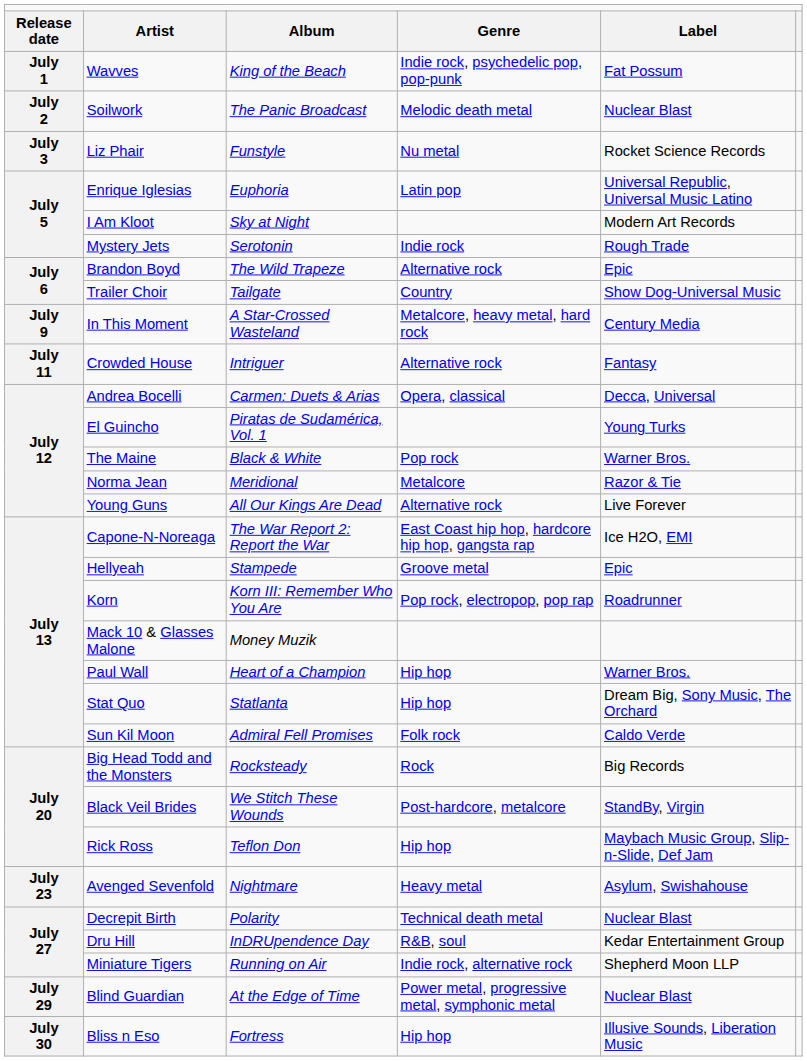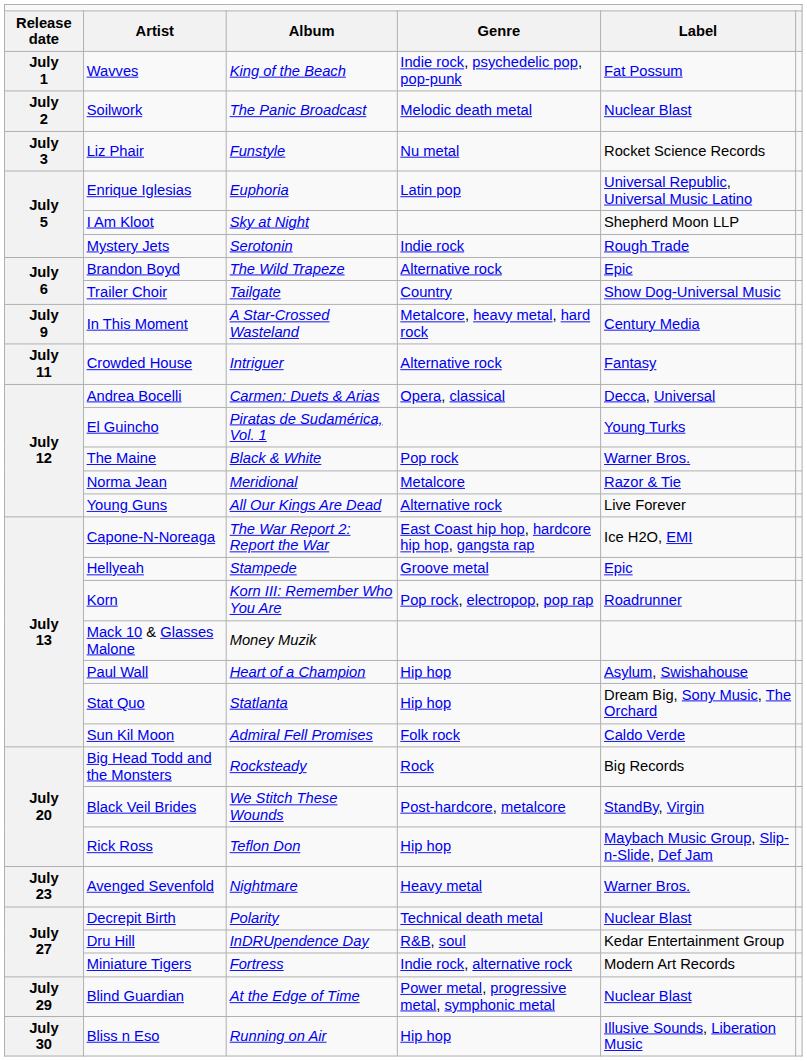 <table class="wikitable plainrowheaders">
 <tr>
 <td colspan="6" style="text-align:center;"></td>
 </tr>
 <tr>
 <th scope="col">Release date</th>
 <th scope="col">Artist</th>
 <th scope="col">Album</th>
 <th scope="col">Genre</th>
 <th scope="col">Label</th>
 <th scope="col"></th>
 </tr>
 <tr>
 <th scope="row" style="text-align:center;">July<br>1</th>
 <td><a href='#'>Wavves</a></td>
 <td><em><a href='#'>King of the Beach</a></em></td>
 <td><a href='#'>Indie rock</a>, <a href='#'>psychedelic pop</a>, <a href='#'>pop-punk</a></td>
 <td><a href='#'>Fat Possum</a></td>
 <td></td>
 </tr>
 <tr>
 <th scope="row" style="text-align:center;">July<br>2</th>
 <td><a href='#'>Soilwork</a></td>
 <td><em><a href='#'>The Panic Broadcast</a></em></td>
 <td><a href='#'>Melodic death metal</a></td>
 <td><a href='#'>Nuclear Blast</a></td>
 <td></td>
 </tr>
 <tr>
 <th scope="row" style="text-align:center;">July<br>3</th>
 <td><a href='#'>Liz Phair</a></td>
 <td><em><a href='#'>Funstyle</a></em></td>
 <td><a href='#'>Nu metal</a></td>
 <td>Rocket Science Records</td>
 <td></td>
 </tr>
 <tr>
 <th scope="row" rowspan="3" style="text-align:center;">July<br>5</th>
 <td><a href='#'>Enrique Iglesias</a></td>
 <td><em><a href='#'>Euphoria</a></em></td>
 <td><a href='#'>Latin pop</a></td>
 <td><a href='#'>Universal Republic</a>, <a href='#'>Universal Music Latino</a></td>
 <td></td>
 </tr>
 <tr>
 <td><a href='#'>I Am Kloot</a></td>
 <td><em><a href='#'>Sky at Night</a></em></td>
 <td></td>
-<td>Modern Art Records</td>
+<td>Shepherd Moon LLP</td>
 <td></td>
 </tr>
 <tr>
 <td><a href='#'>Mystery Jets</a></td>
 <td><em><a href='#'>Serotonin</a></em></td>
 <td><a href='#'>Indie rock</a></td>
 <td><a href='#'>Rough Trade</a></td>
 <td></td>
 </tr>
 <tr>
 <th scope="row" rowspan="2" style="text-align:center;">July<br>6</th>
 <td><a href='#'>Brandon Boyd</a></td>
 <td><em><a href='#'>The Wild Trapeze</a></em></td>
 <td><a href='#'>Alternative rock</a></td>
 <td><a href='#'>Epic</a></td>
 <td></td>
 </tr>
 <tr>
 <td><a href='#'>Trailer Choir</a></td>
 <td><em><a href='#'>Tailgate</a></em></td>
 <td><a href='#'>Country</a></td>
 <td><a href='#'>Show Dog-Universal Music</a></td>
 <td></td>
 </tr>
 <tr>
 <th scope="row" style="text-align:center;">July<br>9</th>
 <td><a href='#'>In This Moment</a></td>
 <td><em><a href='#'>A Star-Crossed Wasteland</a></em></td>
 <td><a href='#'>Metalcore</a>, <a href='#'>heavy metal</a>, <a href='#'>hard rock</a></td>
 <td><a href='#'>Century Media</a></td>
 <td></td>
 </tr>
 <tr>
 <th scope="row" style="text-align:center;">July<br>11</th>
 <td><a href='#'>Crowded House</a></td>
 <td><em><a href='#'>Intriguer</a></em></td>
 <td><a href='#'>Alternative rock</a></td>
 <td><a href='#'>Fantasy</a></td>
 <td></td>
 </tr>
 <tr>
 <th scope="row" rowspan="5" style="text-align:center;">July<br>12</th>
 <td><a href='#'>Andrea Bocelli</a></td>
 <td><em><a href='#'>Carmen: Duets & Arias</a></em></td>
 <td><a href='#'>Opera</a>, <a href='#'>classical</a></td>
 <td><a href='#'>Decca</a>, <a href='#'>Universal</a></td>
 <td></td>
 </tr>
 <tr>
 <td><a href='#'>El Guincho</a></td>
 <td><em><a href='#'>Piratas de Sudamérica, Vol. 1</a></em></td>
 <td></td>
 <td><a href='#'>Young Turks</a></td>
 <td></td>
 </tr>
 <tr>
 <td><a href='#'>The Maine</a></td>
 <td><em><a href='#'>Black & White</a></em></td>
 <td><a href='#'>Pop rock</a></td>
 <td><a href='#'>Warner Bros.</a></td>
 <td></td>
 </tr>
 <tr>
 <td><a href='#'>Norma Jean</a></td>
 <td><em><a href='#'>Meridional</a></em></td>
 <td><a href='#'>Metalcore</a></td>
 <td><a href='#'>Razor & Tie</a></td>
 <td></td>
 </tr>
 <tr>
 <td><a href='#'>Young Guns</a></td>
 <td><em><a href='#'>All Our Kings Are Dead</a></em></td>
 <td><a href='#'>Alternative rock</a></td>
 <td>Live Forever</td>
 <td></td>
 </tr>
 <tr>
 <th scope="row" rowspan="7" style="text-align:center;">July<br>13</th>
 <td><a href='#'>Capone-N-Noreaga</a></td>
 <td><em><a href='#'>The War Report 2: Report the War</a></em></td>
 <td><a href='#'>East Coast hip hop</a>, <a href='#'>hardcore hip hop</a>, <a href='#'>gangsta rap</a></td>
 <td>Ice H2O, <a href='#'>EMI</a></td>
 <td></td>
 </tr>
 <tr>
 <td><a href='#'>Hellyeah</a></td>
 <td><em><a href='#'>Stampede</a></em></td>
 <td><a href='#'>Groove metal</a></td>
 <td><a href='#'>Epic</a></td>
 <td></td>
 </tr>
 <tr>
 <td><a href='#'>Korn</a></td>
 <td><em><a href='#'>Korn III: Remember Who You Are</a></em></td>
 <td><a href='#'>Pop rock</a>, <a href='#'>electropop</a>, <a href='#'>pop rap</a></td>
 <td><a href='#'>Roadrunner</a></td>
 <td></td>
 </tr>
 <tr>
 <td><a href='#'>Mack 10</a> & <a href='#'>Glasses Malone</a></td>
 <td><em>Money Muzik</em></td>
 <td></td>
 <td></td>
 <td></td>
 </tr>
 <tr>
 <td><a href='#'>Paul Wall</a></td>
 <td><em><a href='#'>Heart of a Champion</a></em></td>
 <td><a href='#'>Hip hop</a></td>
-<td><a href='#'>Warner Bros.</a></td>
+<td><a href='#'>Asylum</a>, <a href='#'>Swishahouse</a></td>
 <td></td>
 </tr>
 <tr>
 <td><a href='#'>Stat Quo</a></td>
 <td><em><a href='#'>Statlanta</a></em></td>
 <td><a href='#'>Hip hop</a></td>
 <td>Dream Big, <a href='#'>Sony Music</a>, <a href='#'>The Orchard</a></td>
 <td></td>
 </tr>
 <tr>
 <td><a href='#'>Sun Kil Moon</a></td>
 <td><em><a href='#'>Admiral Fell Promises</a></em></td>
 <td><a href='#'>Folk rock</a></td>
 <td><a href='#'>Caldo Verde</a></td>
 <td></td>
 </tr>
 <tr>
 <th scope="row" rowspan="3" style="text-align:center;">July<br>20</th>
 <td><a href='#'>Big Head Todd and the Monsters</a></td>
 <td><em><a href='#'>Rocksteady</a></em></td>
 <td><a href='#'>Rock</a></td>
 <td>Big Records</td>
 <td></td>
 </tr>
 <tr>
 <td><a href='#'>Black Veil Brides</a></td>
 <td><em><a href='#'>We Stitch These Wounds</a></em></td>
 <td><a href='#'>Post-hardcore</a>, <a href='#'>metalcore</a></td>
 <td><a href='#'>StandBy</a>, <a href='#'>Virgin</a></td>
 <td></td>
 </tr>
 <tr>
 <td><a href='#'>Rick Ross</a></td>
 <td><em><a href='#'>Teflon Don</a></em></td>
 <td><a href='#'>Hip hop</a></td>
 <td><a href='#'>Maybach Music Group</a>, <a href='#'>Slip-n-Slide</a>, <a href='#'>Def Jam</a></td>
 <td></td>
 </tr>
 <tr>
 <th scope="row" style="text-align:center;">July<br>23</th>
 <td><a href='#'>Avenged Sevenfold</a></td>
 <td><em><a href='#'>Nightmare</a></em></td>
 <td><a href='#'>Heavy metal</a></td>
-<td><a href='#'>Asylum</a>, <a href='#'>Swishahouse</a></td>
+<td><a href='#'>Warner Bros.</a></td>
 <td></td>
 </tr>
 <tr>
 <th scope="row" rowspan="3" style="text-align:center;">July<br>27</th>
 <td><a href='#'>Decrepit Birth</a></td>
 <td><em><a href='#'>Polarity</a></em></td>
 <td><a href='#'>Technical death metal</a></td>
 <td><a href='#'>Nuclear Blast</a></td>
 <td></td>
 </tr>
 <tr>
 <td><a href='#'>Dru Hill</a></td>
 <td><em><a href='#'>InDRUpendence Day</a></em></td>
 <td><a href='#'>R&B</a>, <a href='#'>soul</a></td>
 <td>Kedar Entertainment Group</td>
 <td></td>
 </tr>
 <tr>
 <td><a href='#'>Miniature Tigers</a></td>
-<td><em><a href='#'>Running on Air</a></em></td>
+<td><em><a href='#'>Fortress</a></em></td>
 <td><a href='#'>Indie rock</a>, <a href='#'>alternative rock</a></td>
-<td>Shepherd Moon LLP</td>
+<td>Modern Art Records</td>
 <td></td>
 </tr>
 <tr>
 <th scope="row" style="text-align:center;">July<br>29</th>
 <td><a href='#'>Blind Guardian</a></td>
 <td><em><a href='#'>At the Edge of Time</a></em></td>
 <td><a href='#'>Power metal</a>, <a href='#'>progressive metal</a>, <a href='#'>symphonic metal</a></td>
 <td><a href='#'>Nuclear Blast</a></td>
 <td></td>
 </tr>
 <tr>
 <th scope="row" style="text-align:center;">July<br>30</th>
 <td><a href='#'>Bliss n Eso</a></td>
-<td><em><a href='#'>Fortress</a></em></td>
+<td><em><a href='#'>Running on Air</a></em></td>
 <td><a href='#'>Hip hop</a></td>
 <td><a href='#'>Illusive Sounds</a>, <a href='#'>Liberation Music</a></td>
 <td></td>
 </tr>
 </table>
